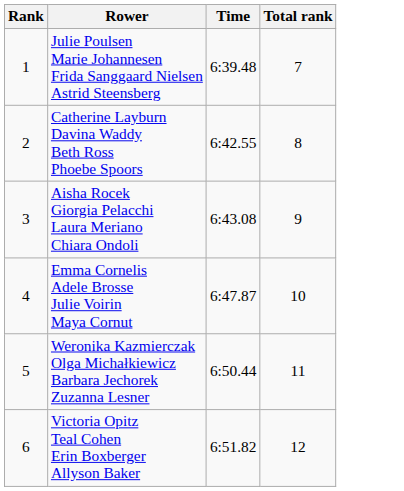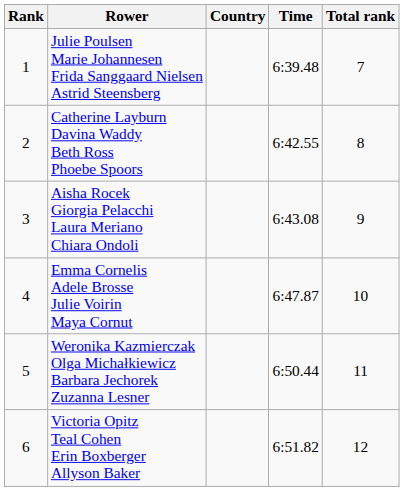 <table class="wikitable" style="text-align:center">
 <tr>
 <th>Rank</th>
 <th>Rower</th>
+<th>Country</th>
 <th>Time</th>
 <th>Total rank</th>
 </tr>
 <tr>
 <td>1</td>
 <td align="left"><a href='#'>Julie Poulsen</a><br><a href='#'>Marie Johannesen</a><br><a href='#'>Frida Sanggaard Nielsen</a><br><a href='#'>Astrid Steensberg</a></td>
+<td align="left"></td>
 <td>6:39.48</td>
 <td>7</td>
 </tr>
 <tr>
 <td>2</td>
 <td align="left"><a href='#'>Catherine Layburn</a><br><a href='#'>Davina Waddy</a><br><a href='#'>Beth Ross</a><br><a href='#'>Phoebe Spoors</a></td>
+<td align="left"></td>
 <td>6:42.55</td>
 <td>8</td>
 </tr>
 <tr>
 <td>3</td>
 <td align="left"><a href='#'>Aisha Rocek</a><br><a href='#'>Giorgia Pelacchi</a><br><a href='#'>Laura Meriano</a><br><a href='#'>Chiara Ondoli</a></td>
+<td align="left"></td>
 <td>6:43.08</td>
 <td>9</td>
 </tr>
 <tr>
 <td>4</td>
 <td align="left"><a href='#'>Emma Cornelis</a><br><a href='#'>Adele Brosse</a><br><a href='#'>Julie Voirin</a><br><a href='#'>Maya Cornut</a></td>
+<td align="left"></td>
 <td>6:47.87</td>
 <td>10</td>
 </tr>
 <tr>
 <td>5</td>
 <td align="left"><a href='#'>Weronika Kazmierczak</a><br><a href='#'>Olga Michałkiewicz</a><br><a href='#'>Barbara Jechorek</a><br><a href='#'>Zuzanna Lesner</a></td>
+<td align="left"></td>
 <td>6:50.44</td>
 <td>11</td>
 </tr>
 <tr>
 <td>6</td>
 <td align="left"><a href='#'>Victoria Opitz</a><br><a href='#'>Teal Cohen</a><br><a href='#'>Erin Boxberger</a><br><a href='#'>Allyson Baker</a></td>
+<td align="left"></td>
 <td>6:51.82</td>
 <td>12</td>
 </tr>
 </table>
